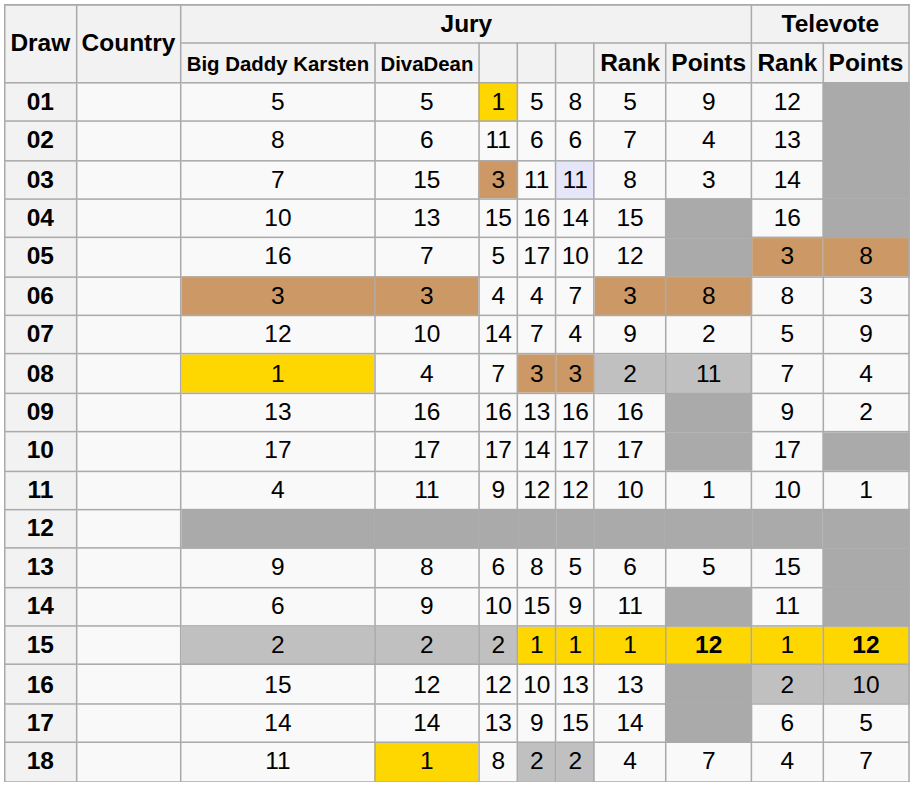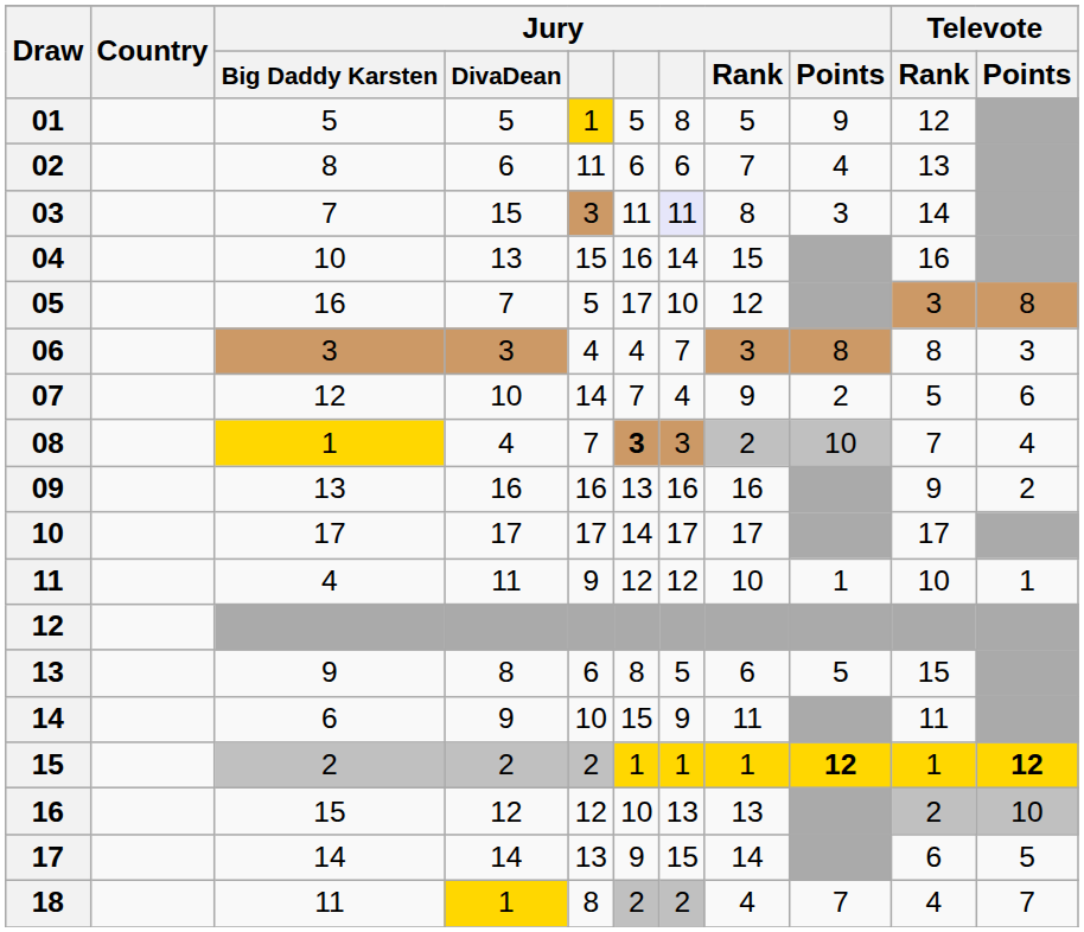 <table class="sortable wikitable collapsible plainrowheaders" style="text-align:center;">
 <tr>
 </tr>
 <tr>
 <th scope="col" rowspan="2">Draw</th>
 <th scope="col" rowspan="2">Country</th>
 <th scope="col" colspan="7">Jury</th>
 <th scope="col" colspan="2">Televote</th>
 </tr>
 <tr>
 <th scope="col"><small>Big Daddy Karsten</small></th>
 <th scope="col"><small>DivaDean</small></th>
 <th scope="col"><small></small></th>
 <th scope="col"><small></small></th>
 <th scope="col"><small></small></th>
 <th scope="col">Rank</th>
 <th scope="col">Points</th>
 <th scope="col">Rank</th>
 <th scope="col">Points</th>
 </tr>
 <tr>
 <th scope="row" style="text-align:center;">01</th>
 <td style="text-align:left;"></td>
 <td>5</td>
 <td>5</td>
 <td style="background:gold;">1</td>
 <td>5</td>
 <td>8</td>
 <td>5</td>
 <td>9</td>
 <td>12</td>
 <td style="background:#AAAAAA;"></td>
 </tr>
 <tr>
 <th scope="row" style="text-align:center;">02</th>
 <td style="text-align:left;"></td>
 <td>8</td>
 <td>6</td>
 <td>11</td>
 <td>6</td>
 <td>6</td>
 <td>7</td>
 <td>4</td>
 <td>13</td>
 <td style="background:#AAAAAA;"></td>
 </tr>
 <tr>
 <th scope="row" style="text-align:center;">03</th>
 <td style="text-align:left;"></td>
 <td>7</td>
 <td>15</td>
 <td style="background:#CC9966;">3</td>
 <td>11</td>
 <td style="background: lavender;">11</td>
 <td>8</td>
 <td>3</td>
 <td>14</td>
 <td style="background:#AAAAAA;"></td>
 </tr>
 <tr>
 <th scope="row" style="text-align:center;">04</th>
 <td style="text-align:left;"></td>
 <td>10</td>
 <td>13</td>
 <td>15</td>
 <td>16</td>
 <td>14</td>
 <td>15</td>
 <td style="background:#AAAAAA;"></td>
 <td>16</td>
 <td style="background:#AAAAAA;"></td>
 </tr>
 <tr>
 <th scope="row" style="text-align:center;">05</th>
 <td style="text-align:left;"></td>
 <td>16</td>
 <td>7</td>
 <td>5</td>
 <td>17</td>
 <td>10</td>
 <td>12</td>
 <td style="background:#AAAAAA;"></td>
 <td style="background:#CC9966;">3</td>
 <td style="background:#CC9966;">8</td>
 </tr>
 <tr>
 <th scope="row" style="text-align:center;">06</th>
 <td style="text-align:left;"></td>
 <td style="background:#CC9966;">3</td>
 <td style="background:#CC9966;">3</td>
 <td>4</td>
 <td>4</td>
 <td>7</td>
 <td style="background:#CC9966;">3</td>
 <td style="background:#CC9966;">8</td>
 <td>8</td>
 <td>3</td>
 </tr>
 <tr>
 <th scope="row" style="text-align:center;">07</th>
 <td style="text-align:left;"></td>
 <td>12</td>
 <td>10</td>
 <td>14</td>
 <td>7</td>
 <td>4</td>
 <td>9</td>
 <td>2</td>
 <td>5</td>
-<td>9</td>
+<td>6</td>
 </tr>
 <tr>
 <th scope="row" style="text-align:center;">08</th>
 <td style="text-align:left;"></td>
 <td style="background:gold;">1</td>
 <td>4</td>
 <td>7</td>
-<td style="background:#CC9966;">3</td>
+<td style="background:#CC9966;"><strong>3</strong></td>
 <td style="background:#CC9966;">3</td>
 <td style="background:silver;">2</td>
-<td style="background:silver;">11</td>
+<td style="background:silver;">10</td>
 <td>7</td>
 <td>4</td>
 </tr>
 <tr>
 <th scope="row" style="text-align:center;">09</th>
 <td style="text-align:left;"></td>
 <td>13</td>
 <td>16</td>
 <td>16</td>
 <td>13</td>
 <td>16</td>
 <td>16</td>
 <td style="background:#AAAAAA;"></td>
 <td>9</td>
 <td>2</td>
 </tr>
 <tr>
 <th scope="row" style="text-align:center;">10</th>
 <td style="text-align:left;"></td>
 <td>17</td>
 <td>17</td>
 <td>17</td>
 <td>14</td>
 <td>17</td>
 <td>17</td>
 <td style="background:#AAAAAA;"></td>
 <td>17</td>
 <td style="background:#AAAAAA;"></td>
 </tr>
 <tr>
 <th scope="row" style="text-align:center;">11</th>
 <td style="text-align:left;"></td>
 <td>4</td>
 <td>11</td>
 <td>9</td>
 <td>12</td>
 <td>12</td>
 <td>10</td>
 <td>1</td>
 <td>10</td>
 <td>1</td>
 </tr>
 <tr class="sortbottom">
 <th scope="row" style="text-align:center;">12</th>
 <td style="text-align:left;"></td>
 <td style="background:#AAAAAA;"></td>
 <td style="background:#AAAAAA;"></td>
 <td style="background:#AAAAAA;"></td>
 <td style="background:#AAAAAA;"></td>
 <td style="background:#AAAAAA;"></td>
 <td style="background:#AAAAAA;"></td>
 <td style="background:#AAAAAA;"></td>
 <td style="background:#AAAAAA;"></td>
 <td style="background:#AAAAAA;"></td>
 </tr>
 <tr>
 <th scope="row" style="text-align:center;">13</th>
 <td style="text-align:left;"></td>
 <td>9</td>
 <td>8</td>
 <td>6</td>
 <td>8</td>
 <td>5</td>
 <td>6</td>
 <td>5</td>
 <td>15</td>
 <td style="background:#AAAAAA;"></td>
 </tr>
 <tr>
 <th scope="row" style="text-align:center;">14</th>
 <td style="text-align:left;"></td>
 <td>6</td>
 <td>9</td>
 <td>10</td>
 <td>15</td>
 <td>9</td>
 <td>11</td>
 <td style="background:#AAAAAA;"></td>
 <td>11</td>
 <td style="background:#AAAAAA;"></td>
 </tr>
 <tr>
 <th scope="row" style="text-align:center;">15</th>
 <td style="text-align:left;"></td>
 <td style="background:silver;">2</td>
 <td style="background:silver;">2</td>
 <td style="background:silver;">2</td>
 <td style="background:gold;">1</td>
 <td style="background:gold;">1</td>
 <td style="background:gold;">1</td>
 <td style="background:gold;"><strong>12</strong></td>
 <td style="background:gold;">1</td>
 <td style="background:gold;"><strong>12</strong></td>
 </tr>
 <tr>
 <th scope="row" style="text-align:center;">16</th>
 <td style="text-align:left;"></td>
 <td>15</td>
 <td>12</td>
 <td>12</td>
 <td>10</td>
 <td>13</td>
 <td>13</td>
 <td style="background:#AAAAAA;"></td>
 <td style="background:silver;">2</td>
 <td style="background:silver;">10</td>
 </tr>
 <tr>
 <th scope="row" style="text-align:center;">17</th>
 <td style="text-align:left;"></td>
 <td>14</td>
 <td>14</td>
 <td>13</td>
 <td>9</td>
 <td>15</td>
 <td>14</td>
 <td style="background:#AAAAAA;"></td>
 <td>6</td>
 <td>5</td>
 </tr>
 <tr>
 <th scope="row" style="text-align:center;">18</th>
 <td style="text-align:left;"></td>
 <td>11</td>
 <td style="background:gold;">1</td>
 <td>8</td>
 <td style="background:silver;">2</td>
 <td style="background:silver;">2</td>
 <td>4</td>
 <td>7</td>
 <td>4</td>
 <td>7</td>
 </tr>
 </table>
